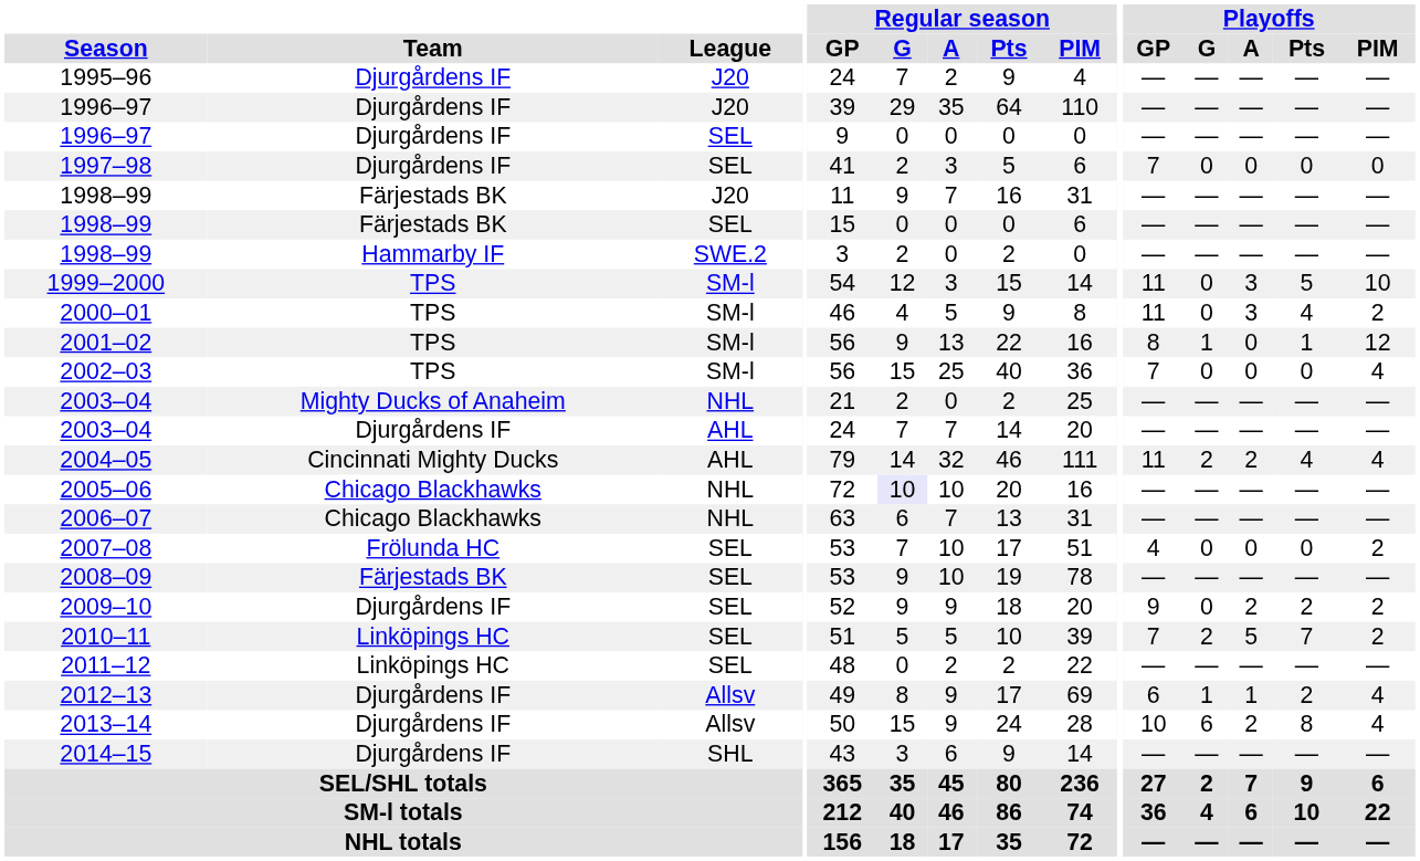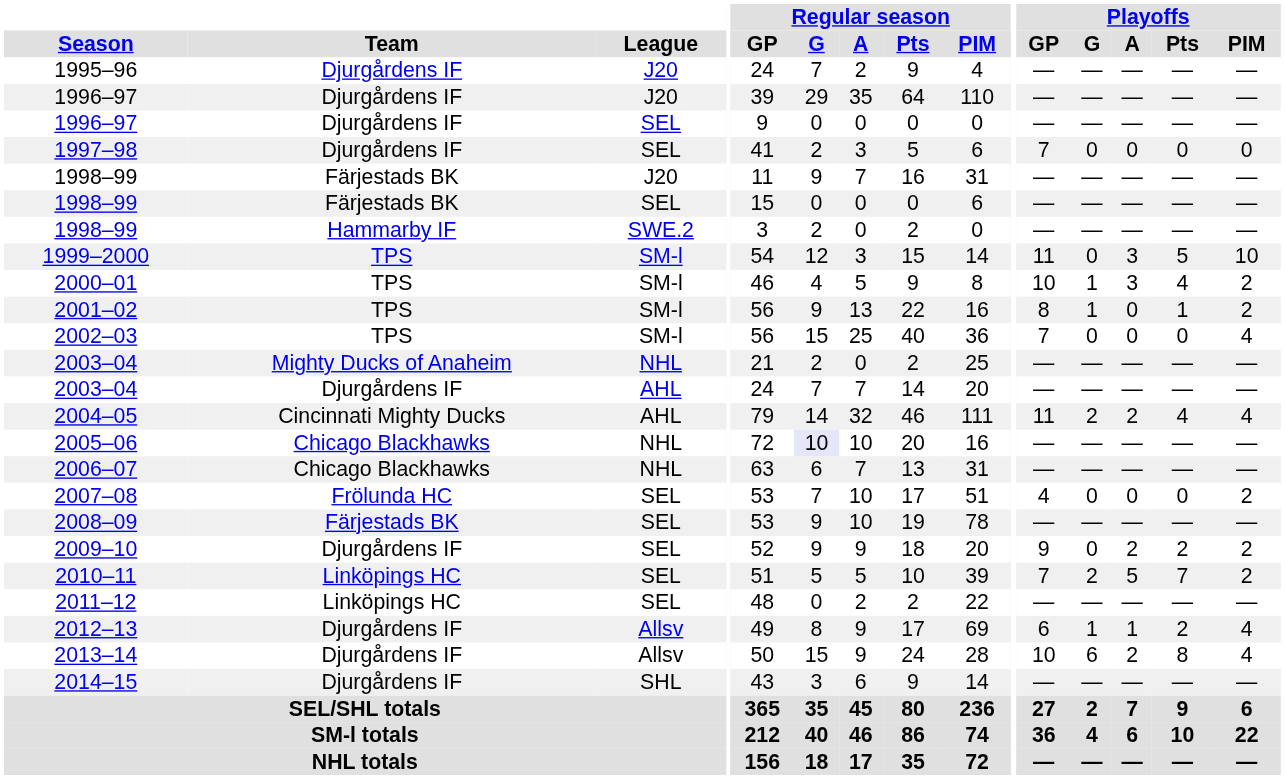 <table border="0" cellpadding="1" cellspacing="0" style="text-align:center; width:60em">
 <tr bgcolor="#e0e0e0">
 <th colspan="3" bgcolor="#ffffff"></th>
 <th rowspan="100" bgcolor="#ffffff"></th>
 <th colspan="5"><a href='#'>Regular season</a></th>
 <th rowspan="100" bgcolor="#ffffff"></th>
 <th colspan="5"><a href='#'>Playoffs</a></th>
 </tr>
 <tr bgcolor="#e0e0e0">
 <th><a href='#'>Season</a></th>
 <th>Team</th>
 <th>League</th>
 <th>GP</th>
 <th><a href='#'>G</a></th>
 <th><a href='#'>A</a></th>
 <th><a href='#'>Pts</a></th>
 <th><a href='#'>PIM</a></th>
 <th>GP</th>
 <th>G</th>
 <th>A</th>
 <th>Pts</th>
 <th>PIM</th>
 </tr>
 <tr>
 <td>1995–96</td>
 <td><a href='#'>Djurgårdens IF</a></td>
 <td><a href='#'>J20</a></td>
 <td>24</td>
 <td>7</td>
 <td>2</td>
 <td>9</td>
 <td>4</td>
 <td>—</td>
 <td>—</td>
 <td>—</td>
 <td>—</td>
 <td>—</td>
 </tr>
 <tr bgcolor="#f0f0f0">
 <td>1996–97</td>
 <td>Djurgårdens IF</td>
 <td>J20</td>
 <td>39</td>
 <td>29</td>
 <td>35</td>
 <td>64</td>
 <td>110</td>
 <td>—</td>
 <td>—</td>
 <td>—</td>
 <td>—</td>
 <td>—</td>
 </tr>
 <tr>
 <td><a href='#'>1996–97</a></td>
 <td>Djurgårdens IF</td>
 <td><a href='#'>SEL</a></td>
 <td>9</td>
 <td>0</td>
 <td>0</td>
 <td>0</td>
 <td>0</td>
 <td>—</td>
 <td>—</td>
 <td>—</td>
 <td>—</td>
 <td>—</td>
 </tr>
 <tr bgcolor="#f0f0f0">
 <td><a href='#'>1997–98</a></td>
 <td>Djurgårdens IF</td>
 <td>SEL</td>
 <td>41</td>
 <td>2</td>
 <td>3</td>
 <td>5</td>
 <td>6</td>
 <td>7</td>
 <td>0</td>
 <td>0</td>
 <td>0</td>
 <td>0</td>
 </tr>
 <tr>
 <td>1998–99</td>
 <td>Färjestads BK</td>
 <td>J20</td>
 <td>11</td>
 <td>9</td>
 <td>7</td>
 <td>16</td>
 <td>31</td>
 <td>—</td>
 <td>—</td>
 <td>—</td>
 <td>—</td>
 <td>—</td>
 </tr>
 <tr bgcolor="#f0f0f0">
 <td><a href='#'>1998–99</a></td>
 <td>Färjestads BK</td>
 <td>SEL</td>
 <td>15</td>
 <td>0</td>
 <td>0</td>
 <td>0</td>
 <td>6</td>
 <td>—</td>
 <td>—</td>
 <td>—</td>
 <td>—</td>
 <td>—</td>
 </tr>
 <tr>
 <td><a href='#'>1998–99</a></td>
 <td><a href='#'>Hammarby IF</a></td>
 <td><a href='#'>SWE.2</a></td>
 <td>3</td>
 <td>2</td>
 <td>0</td>
 <td>2</td>
 <td>0</td>
 <td>—</td>
 <td>—</td>
 <td>—</td>
 <td>—</td>
 <td>—</td>
 </tr>
 <tr bgcolor="#f0f0f0">
 <td><a href='#'>1999–2000</a></td>
 <td><a href='#'>TPS</a></td>
 <td><a href='#'>SM-l</a></td>
 <td>54</td>
 <td>12</td>
 <td>3</td>
 <td>15</td>
 <td>14</td>
 <td>11</td>
 <td>0</td>
 <td>3</td>
 <td>5</td>
 <td>10</td>
 </tr>
 <tr>
 <td><a href='#'>2000–01</a></td>
 <td>TPS</td>
 <td>SM-l</td>
 <td>46</td>
 <td>4</td>
 <td>5</td>
 <td>9</td>
 <td>8</td>
-<td>11</td>
-<td>0</td>
+<td>10</td>
+<td>1</td>
 <td>3</td>
 <td>4</td>
 <td>2</td>
 </tr>
 <tr bgcolor="#f0f0f0">
 <td><a href='#'>2001–02</a></td>
 <td>TPS</td>
 <td>SM-l</td>
 <td>56</td>
 <td>9</td>
 <td>13</td>
 <td>22</td>
 <td>16</td>
 <td>8</td>
 <td>1</td>
 <td>0</td>
 <td>1</td>
-<td>12</td>
+<td>2</td>
 </tr>
 <tr>
 <td><a href='#'>2002–03</a></td>
 <td>TPS</td>
 <td>SM-l</td>
 <td>56</td>
 <td>15</td>
 <td>25</td>
 <td>40</td>
 <td>36</td>
 <td>7</td>
 <td>0</td>
 <td>0</td>
 <td>0</td>
 <td>4</td>
 </tr>
 <tr bgcolor="#f0f0f0">
 <td><a href='#'>2003–04</a></td>
 <td><a href='#'>Mighty Ducks of Anaheim</a></td>
 <td><a href='#'>NHL</a></td>
 <td>21</td>
 <td>2</td>
 <td>0</td>
 <td>2</td>
 <td>25</td>
 <td>—</td>
 <td>—</td>
 <td>—</td>
 <td>—</td>
 <td>—</td>
 </tr>
 <tr>
 <td><a href='#'>2003–04</a></td>
 <td>Djurgårdens IF</td>
 <td><a href='#'>AHL</a></td>
 <td>24</td>
 <td>7</td>
 <td>7</td>
 <td>14</td>
 <td>20</td>
 <td>—</td>
 <td>—</td>
 <td>—</td>
 <td>—</td>
 <td>—</td>
 </tr>
 <tr bgcolor="#f0f0f0">
 <td><a href='#'>2004–05</a></td>
 <td>Cincinnati Mighty Ducks</td>
 <td>AHL</td>
 <td>79</td>
 <td>14</td>
 <td>32</td>
 <td>46</td>
 <td>111</td>
 <td>11</td>
 <td>2</td>
 <td>2</td>
 <td>4</td>
 <td>4</td>
 </tr>
 <tr>
 <td><a href='#'>2005–06</a></td>
 <td><a href='#'>Chicago Blackhawks</a></td>
 <td>NHL</td>
 <td>72</td>
 <td style="background: lavender;">10</td>
 <td>10</td>
 <td>20</td>
 <td>16</td>
 <td>—</td>
 <td>—</td>
 <td>—</td>
 <td>—</td>
 <td>—</td>
 </tr>
 <tr bgcolor="#f0f0f0">
 <td><a href='#'>2006–07</a></td>
 <td>Chicago Blackhawks</td>
 <td>NHL</td>
 <td>63</td>
 <td>6</td>
 <td>7</td>
 <td>13</td>
 <td>31</td>
 <td>—</td>
 <td>—</td>
 <td>—</td>
 <td>—</td>
 <td>—</td>
 </tr>
 <tr>
 <td><a href='#'>2007–08</a></td>
 <td><a href='#'>Frölunda HC</a></td>
 <td>SEL</td>
 <td>53</td>
 <td>7</td>
 <td>10</td>
 <td>17</td>
 <td>51</td>
 <td>4</td>
 <td>0</td>
 <td>0</td>
 <td>0</td>
 <td>2</td>
 </tr>
 <tr bgcolor="#f0f0f0">
 <td><a href='#'>2008–09</a></td>
 <td><a href='#'>Färjestads BK</a></td>
 <td>SEL</td>
 <td>53</td>
 <td>9</td>
 <td>10</td>
 <td>19</td>
 <td>78</td>
 <td>—</td>
 <td>—</td>
 <td>—</td>
 <td>—</td>
 <td>—</td>
 </tr>
 <tr>
 <td><a href='#'>2009–10</a></td>
 <td>Djurgårdens IF</td>
 <td>SEL</td>
 <td>52</td>
 <td>9</td>
 <td>9</td>
 <td>18</td>
 <td>20</td>
 <td>9</td>
 <td>0</td>
 <td>2</td>
 <td>2</td>
 <td>2</td>
 </tr>
 <tr bgcolor="#f0f0f0">
 <td><a href='#'>2010–11</a></td>
 <td><a href='#'>Linköpings HC</a></td>
 <td>SEL</td>
 <td>51</td>
 <td>5</td>
 <td>5</td>
 <td>10</td>
 <td>39</td>
 <td>7</td>
 <td>2</td>
 <td>5</td>
 <td>7</td>
 <td>2</td>
 </tr>
 <tr>
 <td><a href='#'>2011–12</a></td>
 <td>Linköpings HC</td>
 <td>SEL</td>
 <td>48</td>
 <td>0</td>
 <td>2</td>
 <td>2</td>
 <td>22</td>
 <td>—</td>
 <td>—</td>
 <td>—</td>
 <td>—</td>
 <td>—</td>
 </tr>
 <tr bgcolor="#f0f0f0">
 <td><a href='#'>2012–13</a></td>
 <td>Djurgårdens IF</td>
 <td><a href='#'>Allsv</a></td>
 <td>49</td>
 <td>8</td>
 <td>9</td>
 <td>17</td>
 <td>69</td>
 <td>6</td>
 <td>1</td>
 <td>1</td>
 <td>2</td>
 <td>4</td>
 </tr>
 <tr>
 <td><a href='#'>2013–14</a></td>
 <td>Djurgårdens IF</td>
 <td>Allsv</td>
 <td>50</td>
 <td>15</td>
 <td>9</td>
 <td>24</td>
 <td>28</td>
 <td>10</td>
 <td>6</td>
 <td>2</td>
 <td>8</td>
 <td>4</td>
 </tr>
 <tr bgcolor="#f0f0f0">
 <td><a href='#'>2014–15</a></td>
 <td>Djurgårdens IF</td>
 <td>SHL</td>
 <td>43</td>
 <td>3</td>
 <td>6</td>
 <td>9</td>
 <td>14</td>
 <td>—</td>
 <td>—</td>
 <td>—</td>
 <td>—</td>
 <td>—</td>
 </tr>
 <tr bgcolor="#e0e0e0">
 <th colspan="3">SEL/SHL totals</th>
 <th>365</th>
 <th>35</th>
 <th>45</th>
 <th>80</th>
 <th>236</th>
 <th>27</th>
 <th>2</th>
 <th>7</th>
 <th>9</th>
 <th>6</th>
 </tr>
 <tr bgcolor="#e0e0e0">
 <th colspan="3">SM-l totals</th>
 <th>212</th>
 <th>40</th>
 <th>46</th>
 <th>86</th>
 <th>74</th>
 <th>36</th>
 <th>4</th>
 <th>6</th>
 <th>10</th>
 <th>22</th>
 </tr>
 <tr bgcolor="#e0e0e0">
 <th colspan="3">NHL totals</th>
 <th>156</th>
 <th>18</th>
 <th>17</th>
 <th>35</th>
 <th>72</th>
 <th>—</th>
 <th>—</th>
 <th>—</th>
 <th>—</th>
 <th>—</th>
 </tr>
 </table>
